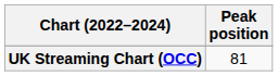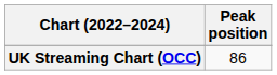 <table class="wikitable sortable plainrowheaders" style="text-align:center">
 <tr>
 <th scope="col">Chart (2022–2024)</th>
 <th scope="col">Peak<br>position</th>
 </tr>
 <tr>
 </tr>
 <tr>
 </tr>
 <tr>
 <th scope="row">UK Streaming Chart (<a href='#'>OCC</a>)</th>
-<td>81</td>
+<td>86</td>
 </tr>
 </table>
